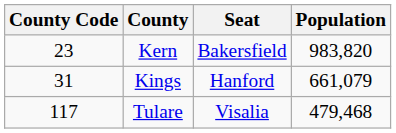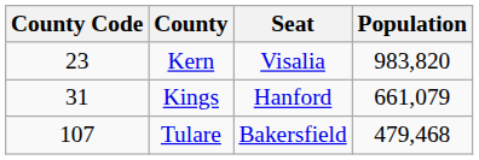 <table class="wikitable sortable" style="text-align:center;">
 <tr>
 <th> County Code</th>
 <th>County</th>
 <th>Seat</th>
 <th>Population</th>
 </tr>
 <tr>
 <td>23</td>
 <td><a href='#'>Kern</a></td>
-<td><a href='#'>Bakersfield</a></td>
+<td><a href='#'>Visalia</a></td>
 <td>983,820</td>
 </tr>
 <tr>
 <td>31</td>
 <td><a href='#'>Kings</a></td>
 <td><a href='#'>Hanford</a></td>
 <td>661,079</td>
 </tr>
 <tr>
-<td>117</td>
+<td>107</td>
 <td><a href='#'>Tulare</a></td>
-<td><a href='#'>Visalia</a></td>
+<td><a href='#'>Bakersfield</a></td>
 <td>479,468</td>
 </tr>
 </table>
